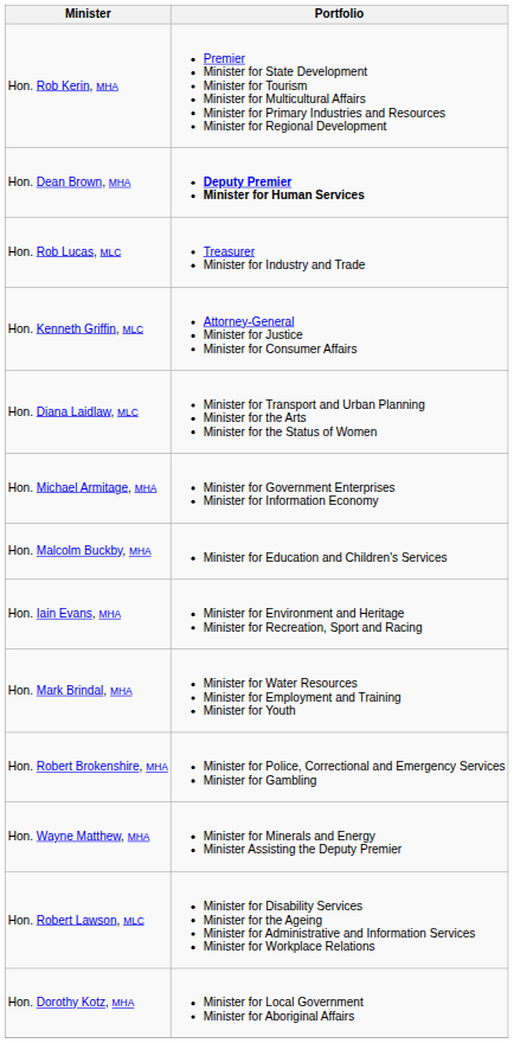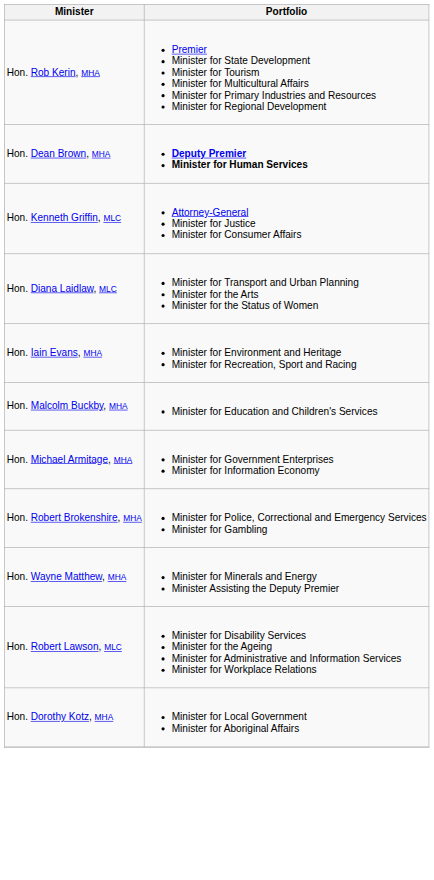 <table class="wikitable sortable">
 <tr>
 <th>Minister</th>
 <th>Portfolio</th>
 </tr>
 <tr>
 <td>Hon. <a href='#'>Rob Kerin</a>, <small><a href='#'>MHA</a></small></td>
 <td><br><ul><li><a href='#'>Premier</a></li><li>Minister for State Development</li><li>Minister for Tourism</li><li>Minister for Multicultural Affairs</li><li>Minister for Primary Industries and Resources</li><li>Minister for Regional Development</li></ul></td>
 </tr>
 <tr>
 <td>Hon. <a href='#'>Dean Brown</a>, <small><a href='#'>MHA</a></small></td>
 <td><strong><br><ul><li><a href='#'>Deputy Premier</a></li><li>Minister for Human Services</li></ul></strong></td>
 </tr>
 <tr>
-<td>Hon. <a href='#'>Rob Lucas</a>, <small><a href='#'>MLC</a></small></td>
-<td><br><ul><li><a href='#'>Treasurer</a></li><li>Minister for Industry and Trade</li></ul></td>
-</tr>
-<tr>
 <td>Hon. <a href='#'>Kenneth Griffin</a>, <small><a href='#'>MLC</a></small></td>
 <td><br><ul><li><a href='#'>Attorney-General</a></li><li>Minister for Justice</li><li>Minister for Consumer Affairs</li></ul></td>
 </tr>
 <tr>
 <td>Hon. <a href='#'>Diana Laidlaw</a>, <small><a href='#'>MLC</a></small></td>
 <td><br><ul><li>Minister for Transport and Urban Planning</li><li>Minister for the Arts</li><li>Minister for the Status of Women</li></ul></td>
 </tr>
 <tr>
-<td>Hon. <a href='#'>Michael Armitage</a>, <small><a href='#'>MHA</a></small></td>
-<td><br><ul><li>Minister for Government Enterprises</li><li>Minister for Information Economy</li></ul></td>
+<td>Hon. <a href='#'>Iain Evans</a>, <small><a href='#'>MHA</a></small></td>
+<td><br><ul><li>Minister for Environment and Heritage</li><li>Minister for Recreation, Sport and Racing</li></ul></td>
 </tr>
 <tr>
 <td>Hon. <a href='#'>Malcolm Buckby</a>, <small><a href='#'>MHA</a></small></td>
 <td><br><ul><li>Minister for Education and Children's Services</li></ul></td>
 </tr>
 <tr>
-<td>Hon. <a href='#'>Iain Evans</a>, <small><a href='#'>MHA</a></small></td>
-<td><br><ul><li>Minister for Environment and Heritage</li><li>Minister for Recreation, Sport and Racing</li></ul></td>
-</tr>
-<tr>
-<td>Hon. <a href='#'>Mark Brindal</a>, <small><a href='#'>MHA</a></small></td>
-<td><br><ul><li>Minister for Water Resources</li><li>Minister for Employment and Training</li><li>Minister for Youth</li></ul></td>
+<td>Hon. <a href='#'>Michael Armitage</a>, <small><a href='#'>MHA</a></small></td>
+<td><br><ul><li>Minister for Government Enterprises</li><li>Minister for Information Economy</li></ul></td>
 </tr>
 <tr>
 <td>Hon. <a href='#'>Robert Brokenshire</a>, <small><a href='#'>MHA</a></small></td>
 <td><br><ul><li>Minister for Police, Correctional and Emergency Services</li><li>Minister for Gambling</li></ul></td>
 </tr>
 <tr>
 <td>Hon. <a href='#'>Wayne Matthew</a>, <small><a href='#'>MHA</a></small></td>
 <td><br><ul><li>Minister for Minerals and Energy</li><li>Minister Assisting the Deputy Premier</li></ul></td>
 </tr>
 <tr>
 <td>Hon. <a href='#'>Robert Lawson</a>, <small><a href='#'>MLC</a></small></td>
 <td><br><ul><li>Minister for Disability Services</li><li>Minister for the Ageing</li><li>Minister for Administrative and Information Services</li><li>Minister for Workplace Relations</li></ul></td>
 </tr>
 <tr>
 <td>Hon. <a href='#'>Dorothy Kotz</a>, <small><a href='#'>MHA</a></small></td>
 <td><br><ul><li>Minister for Local Government</li><li>Minister for Aboriginal Affairs</li></ul></td>
 </tr>
 <tr>
 </tr>
 </table>
